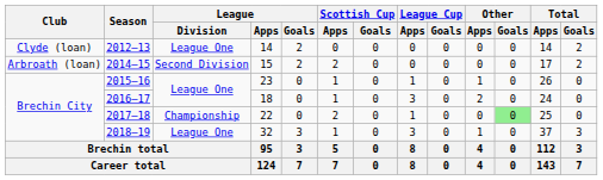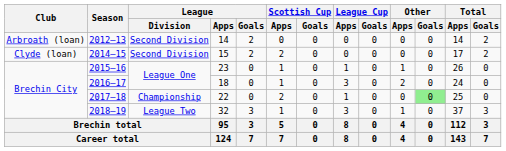 <table class="wikitable" style="text-align:center">
 <tr>
 <th rowspan="2">Club</th>
 <th rowspan="2">Season</th>
 <th colspan="3">League</th>
 <th colspan="2"><a href='#'>Scottish Cup</a></th>
 <th colspan="2"><a href='#'>League Cup</a></th>
 <th colspan="2">Other</th>
 <th colspan="2">Total</th>
 </tr>
 <tr>
 <th>Division</th>
 <th>Apps</th>
 <th>Goals</th>
 <th>Apps</th>
 <th>Goals</th>
 <th>Apps</th>
 <th>Goals</th>
 <th>Apps</th>
 <th>Goals</th>
 <th>Apps</th>
 <th>Goals</th>
 </tr>
 <tr>
-<td><a href='#'>Clyde</a> (loan)</td>
+<td><a href='#'>Arbroath</a> (loan)</td>
 <td><a href='#'>2012–13</a></td>
-<td><a href='#'>League One</a></td>
+<td><a href='#'>Second Division</a></td>
 <td>14</td>
 <td>2</td>
 <td>0</td>
 <td>0</td>
 <td>0</td>
 <td>0</td>
 <td>0</td>
 <td>0</td>
 <td>14</td>
 <td>2</td>
 </tr>
 <tr>
-<td><a href='#'>Arbroath</a> (loan)</td>
+<td><a href='#'>Clyde</a> (loan)</td>
 <td><a href='#'>2014–15</a></td>
 <td><a href='#'>Second Division</a></td>
 <td>15</td>
 <td>2</td>
 <td>2</td>
 <td>0</td>
 <td>0</td>
 <td>0</td>
 <td>0</td>
 <td>0</td>
 <td>17</td>
 <td>2</td>
 </tr>
 <tr>
 <td rowspan="4"><a href='#'>Brechin City</a></td>
 <td><a href='#'>2015–16</a></td>
 <td rowspan="2"><a href='#'>League One</a></td>
 <td>23</td>
 <td>0</td>
 <td>1</td>
 <td>0</td>
 <td>1</td>
 <td>0</td>
 <td>1</td>
 <td>0</td>
 <td>26</td>
 <td>0</td>
 </tr>
 <tr>
 <td><a href='#'>2016–17</a></td>
 <td>18</td>
 <td>0</td>
 <td>1</td>
 <td>0</td>
 <td>3</td>
 <td>0</td>
 <td>2</td>
 <td>0</td>
 <td>24</td>
 <td>0</td>
 </tr>
 <tr>
 <td><a href='#'>2017–18</a></td>
 <td><a href='#'>Championship</a></td>
 <td>22</td>
 <td>0</td>
 <td>2</td>
 <td>0</td>
 <td>1</td>
 <td>0</td>
 <td>0</td>
 <td style="background: lightgreen;">0</td>
 <td>25</td>
 <td>0</td>
 </tr>
 <tr>
 <td><a href='#'>2018–19</a></td>
-<td><a href='#'>League One</a></td>
+<td><a href='#'>League Two</a></td>
 <td>32</td>
 <td>3</td>
 <td>1</td>
 <td>0</td>
 <td>3</td>
 <td>0</td>
 <td>1</td>
 <td>0</td>
 <td>37</td>
 <td>3</td>
 </tr>
 <tr>
 <th colspan="3">Brechin total</th>
 <th>95</th>
 <th>3</th>
 <th>5</th>
 <th>0</th>
 <th>8</th>
 <th>0</th>
 <th>4</th>
 <th>0</th>
 <th>112</th>
 <th>3</th>
 </tr>
 <tr>
 <th colspan="3">Career total</th>
 <th>124</th>
 <th>7</th>
 <th>7</th>
 <th>0</th>
 <th>8</th>
 <th>0</th>
 <th>4</th>
 <th>0</th>
 <th>143</th>
 <th>7</th>
 </tr>
 </table>
